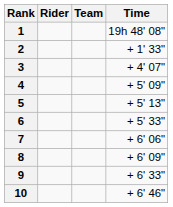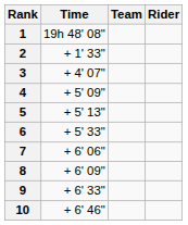 <table class="wikitable" margin-bottom:0;">
 <tr>
 <th scope="col">Rank</th>
+<th scope="col">Time</th>
+<th scope="col">Team</th>
 <th scope="col">Rider</th>
-<th scope="col">Team</th>
-<th scope="col">Time</th>
 </tr>
 <tr>
 <th scope="row">1</th>
+<td align="right">19h 48' 08"</td>
+<td></td>
 <td> </td>
-<td></td>
-<td align="right">19h 48' 08"</td>
 </tr>
 <tr>
 <th scope="row">2</th>
+<td align="right">+ 1' 33"</td>
 <td></td>
 <td></td>
-<td align="right">+ 1' 33"</td>
 </tr>
 <tr>
 <th scope="row">3</th>
+<td align="right">+ 4' 07"</td>
 <td></td>
 <td></td>
-<td align="right">+ 4' 07"</td>
 </tr>
 <tr>
 <th scope="row">4</th>
+<td align="right">+ 5' 09"</td>
 <td></td>
 <td></td>
-<td align="right">+ 5' 09"</td>
 </tr>
 <tr>
 <th scope="row">5</th>
+<td align="right">+ 5' 13"</td>
 <td></td>
 <td></td>
-<td align="right">+ 5' 13"</td>
 </tr>
 <tr>
 <th scope="row">6</th>
+<td align="right">+ 5' 33"</td>
 <td></td>
 <td></td>
-<td align="right">+ 5' 33"</td>
 </tr>
 <tr>
 <th scope="row">7</th>
+<td align="right">+ 6' 06"</td>
+<td></td>
 <td> </td>
-<td></td>
-<td align="right">+ 6' 06"</td>
 </tr>
 <tr>
 <th scope="row">8</th>
+<td align="right">+ 6' 09"</td>
 <td></td>
 <td></td>
-<td align="right">+ 6' 09"</td>
 </tr>
 <tr>
 <th scope="row">9</th>
+<td align="right">+ 6' 33"</td>
 <td></td>
 <td></td>
-<td align="right">+ 6' 33"</td>
 </tr>
 <tr>
 <th scope="row">10</th>
+<td align="right">+ 6' 46"</td>
 <td></td>
 <td></td>
-<td align="right">+ 6' 46"</td>
 </tr>
 </table>
